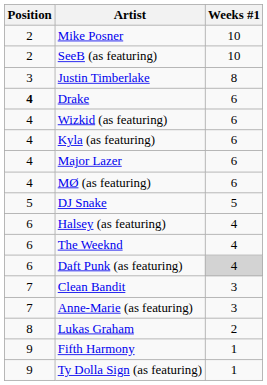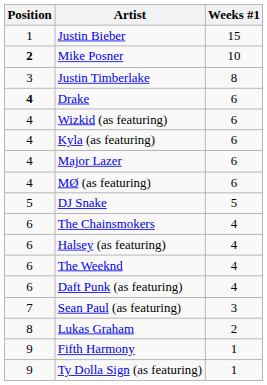 <table class="wikitable sortable" style="font-size:97%;">
 <tr>
 <th>Position</th>
 <th>Artist</th>
 <th>Weeks #1</th>
 </tr>
 <tr>
-<td align="center">2</td>
-<td><a href='#'>Mike Posner</a></td>
-<td align="center">10</td>
+<td align="center">1</td>
+<td><a href='#'>Justin Bieber</a></td>
+<td align="center">15</td>
 </tr>
 <tr>
-<td align="center">2</td>
-<td><a href='#'>SeeB</a> (as featuring)</td>
+<td align="center"><strong>2</strong></td>
+<td><a href='#'>Mike Posner</a></td>
 <td align="center">10</td>
 </tr>
 <tr>
 <td align="center">3</td>
 <td><a href='#'>Justin Timberlake</a></td>
 <td align="center">8</td>
 </tr>
 <tr>
 <td align="center"><strong>4</strong></td>
 <td><a href='#'>Drake</a></td>
 <td align="center">6</td>
 </tr>
 <tr>
 <td align="center">4</td>
 <td><a href='#'>Wizkid</a> (as featuring)</td>
 <td align="center">6</td>
 </tr>
 <tr>
 <td align="center">4</td>
 <td><a href='#'>Kyla</a> (as featuring)</td>
 <td align="center">6</td>
 </tr>
 <tr>
 <td align="center">4</td>
 <td><a href='#'>Major Lazer</a></td>
 <td align="center">6</td>
 </tr>
 <tr>
 <td align="center">4</td>
 <td><a href='#'>MØ</a> (as featuring)</td>
 <td align="center">6</td>
 </tr>
 <tr>
 <td align="center">5</td>
 <td><a href='#'>DJ Snake</a></td>
 <td align="center">5</td>
 </tr>
 <tr>
 <td align="center">6</td>
+<td><a href='#'>The Chainsmokers</a></td>
+<td align="center">4</td>
+</tr>
+<tr>
+<td align="center">6</td>
 <td><a href='#'>Halsey</a> (as featuring)</td>
 <td align="center">4</td>
 </tr>
 <tr>
 <td align="center">6</td>
 <td><a href='#'>The Weeknd</a></td>
 <td align="center">4</td>
 </tr>
 <tr>
 <td align="center">6</td>
 <td><a href='#'>Daft Punk</a> (as featuring)</td>
-<td align="center" style="background: lightgrey;">4</td>
+<td align="center">4</td>
 </tr>
 <tr>
 <td align="center">7</td>
-<td><a href='#'>Clean Bandit</a></td>
-<td align="center">3</td>
-</tr>
-<tr>
-<td align="center">7</td>
-<td><a href='#'>Anne-Marie</a> (as featuring)</td>
+<td><a href='#'>Sean Paul</a> (as featuring)</td>
 <td align="center">3</td>
 </tr>
 <tr>
 <td align="center">8</td>
 <td><a href='#'>Lukas Graham</a></td>
 <td align="center">2</td>
 </tr>
 <tr>
 <td align="center">9</td>
 <td><a href='#'>Fifth Harmony</a></td>
 <td align="center">1</td>
 </tr>
 <tr>
 <td align="center">9</td>
 <td><a href='#'>Ty Dolla Sign</a> (as featuring)</td>
 <td align="center">1</td>
 </tr>
 </table>
